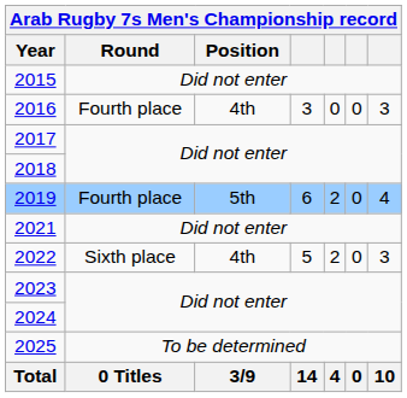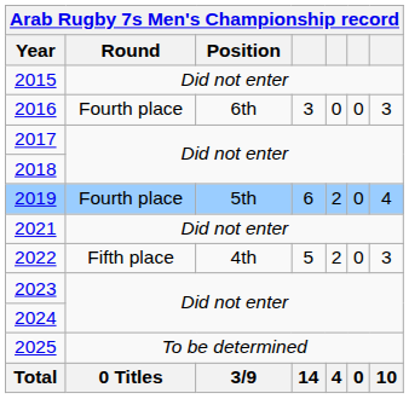 <table class="wikitable" style="text-align: center;">
 <tr>
 <th colspan=7><a href='#'>Arab Rugby 7s Men's Championship record</a></th>
 </tr>
 <tr>
 <th>Year</th>
 <th>Round</th>
 <th>Position</th>
 <th></th>
 <th></th>
 <th></th>
 <th></th>
 </tr>
 <tr>
 <td> <a href='#'>2015</a></td>
 <td colspan=6><em>Did not enter</em></td>
 </tr>
 <tr>
 <td> <a href='#'>2016</a></td>
 <td>Fourth place</td>
-<td>4th</td>
+<td>6th</td>
 <td>3</td>
 <td>0</td>
 <td>0</td>
 <td>3</td>
 </tr>
 <tr>
 <td> <a href='#'>2017</a></td>
 <td colspan=6 rowspan=2><em>Did not enter</em></td>
 </tr>
 <tr>
 <td> <a href='#'>2018</a></td>
 </tr>
 <tr bgcolor=9acdff>
 <td> <a href='#'>2019</a></td>
 <td>Fourth place</td>
 <td>5th</td>
 <td>6</td>
 <td>2</td>
 <td>0</td>
 <td>4</td>
 </tr>
 <tr>
 <td> <a href='#'>2021</a></td>
 <td colspan=6><em>Did not enter</em></td>
 </tr>
 <tr>
 <td> <a href='#'>2022</a></td>
-<td>Sixth place</td>
+<td>Fifth place</td>
 <td>4th</td>
 <td>5</td>
 <td>2</td>
 <td>0</td>
 <td>3</td>
 </tr>
 <tr>
 <td> <a href='#'>2023</a></td>
 <td colspan=6 rowspan=2><em>Did not enter</em></td>
 </tr>
 <tr>
 <td> <a href='#'>2024</a></td>
 </tr>
 <tr>
 <td> <a href='#'>2025</a></td>
 <td colspan=6><em>To be determined</em></td>
 </tr>
 <tr>
 <th>Total</th>
 <th>0 Titles</th>
 <th>3/9</th>
 <th>14</th>
 <th>4</th>
 <th>0</th>
 <th>10</th>
 </tr>
 </table>
